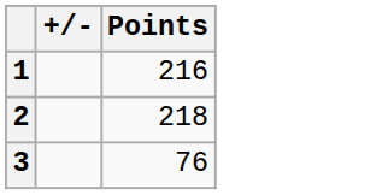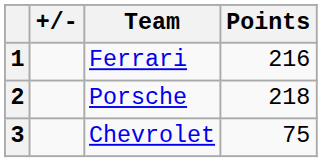 <table class="wikitable" style="font-size:95%;">
 <tr>
 <th scope="col"></th>
 <th scope="col">+/-</th>
+<th scope="col">Team</th>
 <th scope="col">Points</th>
 </tr>
 <tr>
 <th align="center">1</th>
 <td align="left"></td>
+<td> <a href='#'>Ferrari</a></td>
 <td align="right">216</td>
 </tr>
 <tr>
 <th align="center">2</th>
 <td align="left"></td>
+<td> <a href='#'>Porsche</a></td>
 <td align="right">218</td>
 </tr>
 <tr>
 <th align="center">3</th>
 <td align="left"></td>
-<td align="right">76</td>
+<td> <a href='#'>Chevrolet</a></td>
+<td align="right">75</td>
 </tr>
 </table>
